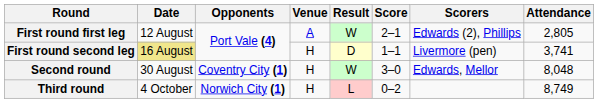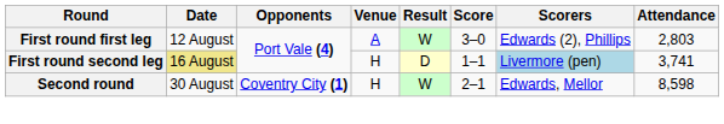 <table class="wikitable" style="text-align:center">
 <tr>
 <th>Round</th>
 <th>Date</th>
 <th>Opponents</th>
 <th>Venue</th>
 <th>Result</th>
 <th>Score</th>
 <th>Scorers</th>
 <th>Attendance</th>
 </tr>
 <tr>
 <th>First round first leg</th>
 <td>12 August</td>
 <td rowspan=2><a href='#'>Port Vale</a> <strong>(<a href='#'>4</a>)</strong></td>
 <td><a href='#'>A</a></td>
 <td style="background-color:#CCFFCC">W</td>
-<td>2–1</td>
+<td>3–0</td>
 <td align="left"><a href='#'>Edwards</a> (2), <a href='#'>Phillips</a></td>
-<td>2,805</td>
+<td>2,803</td>
 </tr>
 <tr>
 <th>First round second leg</th>
 <td style="background: khaki;">16 August</td>
 <td>H</td>
 <td style="background-color:#FFFFCC">D</td>
 <td>1–1</td>
-<td align="left"><a href='#'>Livermore</a> (pen)</td>
+<td align="left" style="background: lightblue;"><a href='#'>Livermore</a> (pen)</td>
 <td>3,741</td>
 </tr>
 <tr>
 <th>Second round</th>
 <td>30 August</td>
 <td><a href='#'>Coventry City</a> <strong>(<a href='#'>1</a>)</strong></td>
 <td>H</td>
 <td style="background-color:#CCFFCC">W</td>
-<td>3–0</td>
+<td>2–1</td>
 <td align="left"><a href='#'>Edwards</a>, <a href='#'>Mellor</a></td>
-<td>8,048</td>
-</tr>
-<tr>
-<th>Third round</th>
-<td>4 October</td>
-<td><a href='#'>Norwich City</a> <strong>(<a href='#'>1</a>)</strong></td>
-<td>H</td>
-<td style="background-color:#FFCCCC">L</td>
-<td>0–2</td>
-<td align="left"></td>
-<td>8,749</td>
+<td>8,598</td>
 </tr>
 </table>
